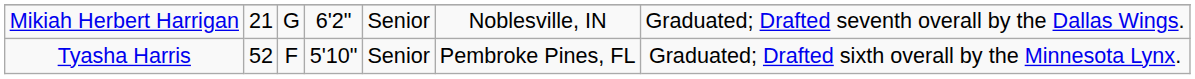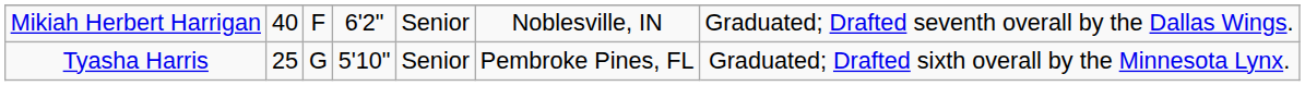 <table class="wikitable sortable sortable" style="text-align: center">
 <tr align=center>
 </tr>
 <tr>
 <td><a href='#'>Mikiah Herbert Harrigan</a></td>
-<td>21</td>
-<td>G</td>
+<td>40</td>
+<td>F</td>
 <td>6'2"</td>
 <td>Senior</td>
 <td>Noblesville, IN</td>
 <td>Graduated; <a href='#'>Drafted</a> seventh overall by the <a href='#'>Dallas Wings</a>.</td>
 </tr>
 <tr>
 <td><a href='#'>Tyasha Harris</a></td>
-<td>52</td>
-<td>F</td>
+<td>25</td>
+<td>G</td>
 <td>5'10"</td>
 <td>Senior</td>
 <td>Pembroke Pines, FL</td>
 <td>Graduated; <a href='#'>Drafted</a> sixth overall by the <a href='#'>Minnesota Lynx</a>.</td>
 </tr>
 </table>
